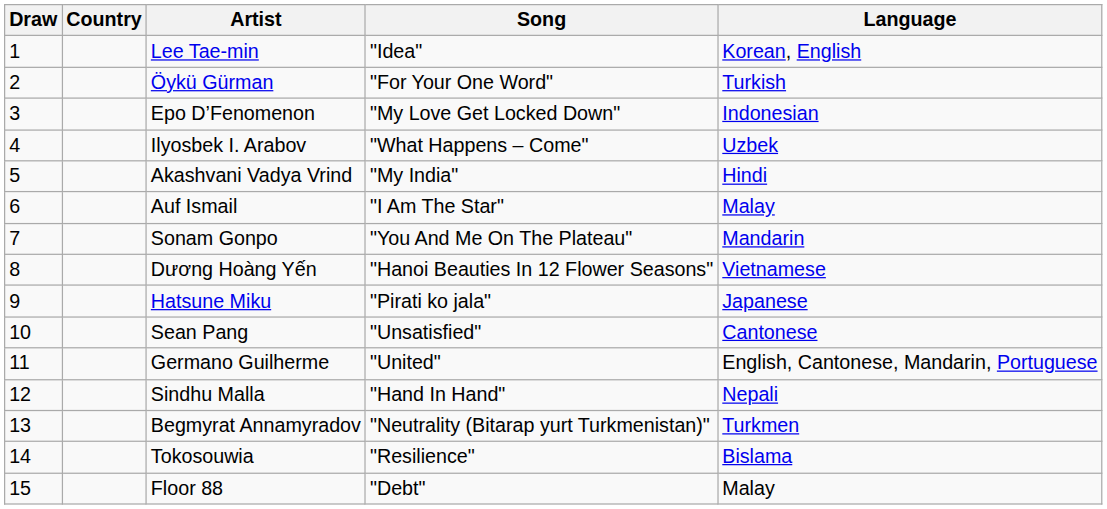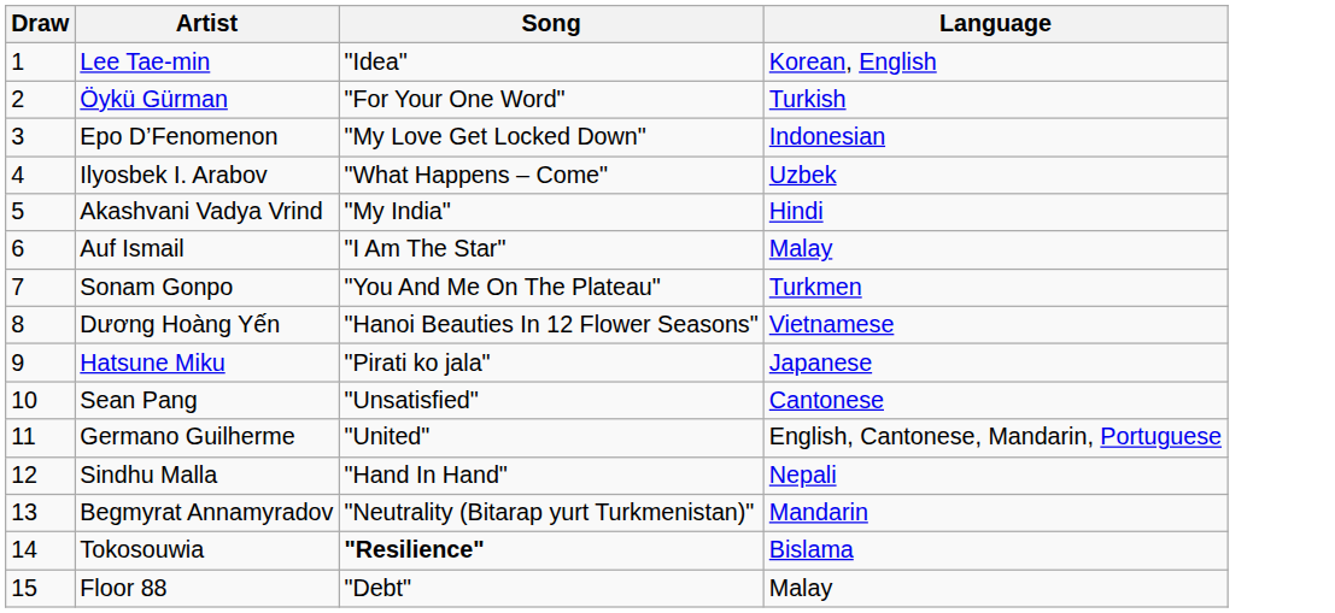 <table class="sortable wikitable">
 <tr>
 <th>Draw</th>
-<th>Country</th>
 <th>Artist</th>
 <th>Song</th>
 <th>Language</th>
 </tr>
 <tr>
 <td>1</td>
-<td></td>
 <td><a href='#'>Lee Tae-min</a></td>
 <td>"Idea"</td>
 <td><a href='#'>Korean</a>, <a href='#'>English</a></td>
 </tr>
 <tr>
 <td>2</td>
-<td></td>
 <td><a href='#'>Öykü Gürman</a></td>
 <td>"For Your One Word"</td>
 <td><a href='#'>Turkish</a></td>
 </tr>
 <tr>
 <td>3</td>
-<td></td>
 <td>Epo D’Fenomenon</td>
 <td>"My Love Get Locked Down"</td>
 <td><a href='#'>Indonesian</a></td>
 </tr>
 <tr>
 <td>4</td>
-<td></td>
 <td>Ilyosbek I. Arabov</td>
 <td>"What Happens – Come"</td>
 <td><a href='#'>Uzbek</a></td>
 </tr>
 <tr>
 <td>5</td>
-<td></td>
 <td>Akashvani Vadya Vrind</td>
 <td>"My India"</td>
 <td><a href='#'>Hindi</a></td>
 </tr>
 <tr>
 <td>6</td>
-<td></td>
 <td>Auf Ismail</td>
 <td>"I Am The Star"</td>
 <td><a href='#'>Malay</a></td>
 </tr>
 <tr>
 <td>7</td>
-<td></td>
 <td>Sonam Gonpo</td>
 <td>"You And Me On The Plateau"</td>
-<td><a href='#'>Mandarin</a></td>
+<td><a href='#'>Turkmen</a></td>
 </tr>
 <tr>
 <td>8</td>
-<td></td>
 <td>Dương Hoàng Yến</td>
 <td>"Hanoi Beauties In 12 Flower Seasons"</td>
 <td><a href='#'>Vietnamese</a></td>
 </tr>
 <tr>
 <td>9</td>
-<td></td>
 <td><a href='#'>Hatsune Miku</a></td>
 <td>"Pirati ko jala"</td>
 <td><a href='#'>Japanese</a></td>
 </tr>
 <tr>
 <td>10</td>
-<td></td>
 <td>Sean Pang</td>
 <td>"Unsatisfied"</td>
 <td><a href='#'>Cantonese</a></td>
 </tr>
 <tr>
 <td>11</td>
-<td></td>
 <td>Germano Guilherme</td>
 <td>"United"</td>
 <td>English, Cantonese, Mandarin, <a href='#'>Portuguese</a></td>
 </tr>
 <tr>
 <td>12</td>
-<td></td>
 <td>Sindhu Malla</td>
 <td>"Hand In Hand"</td>
 <td><a href='#'>Nepali</a></td>
 </tr>
 <tr>
 <td>13</td>
-<td></td>
 <td>Begmyrat Annamyradov</td>
 <td>"Neutrality (Bitarap yurt Turkmenistan)"</td>
-<td><a href='#'>Turkmen</a></td>
+<td><a href='#'>Mandarin</a></td>
 </tr>
 <tr>
 <td>14</td>
-<td></td>
 <td>Tokosouwia</td>
-<td>"Resilience"</td>
+<td><strong>"Resilience"</strong></td>
 <td><a href='#'>Bislama</a></td>
 </tr>
 <tr>
 <td>15</td>
-<td></td>
 <td>Floor 88</td>
 <td>"Debt"</td>
 <td>Malay</td>
 </tr>
 </table>
